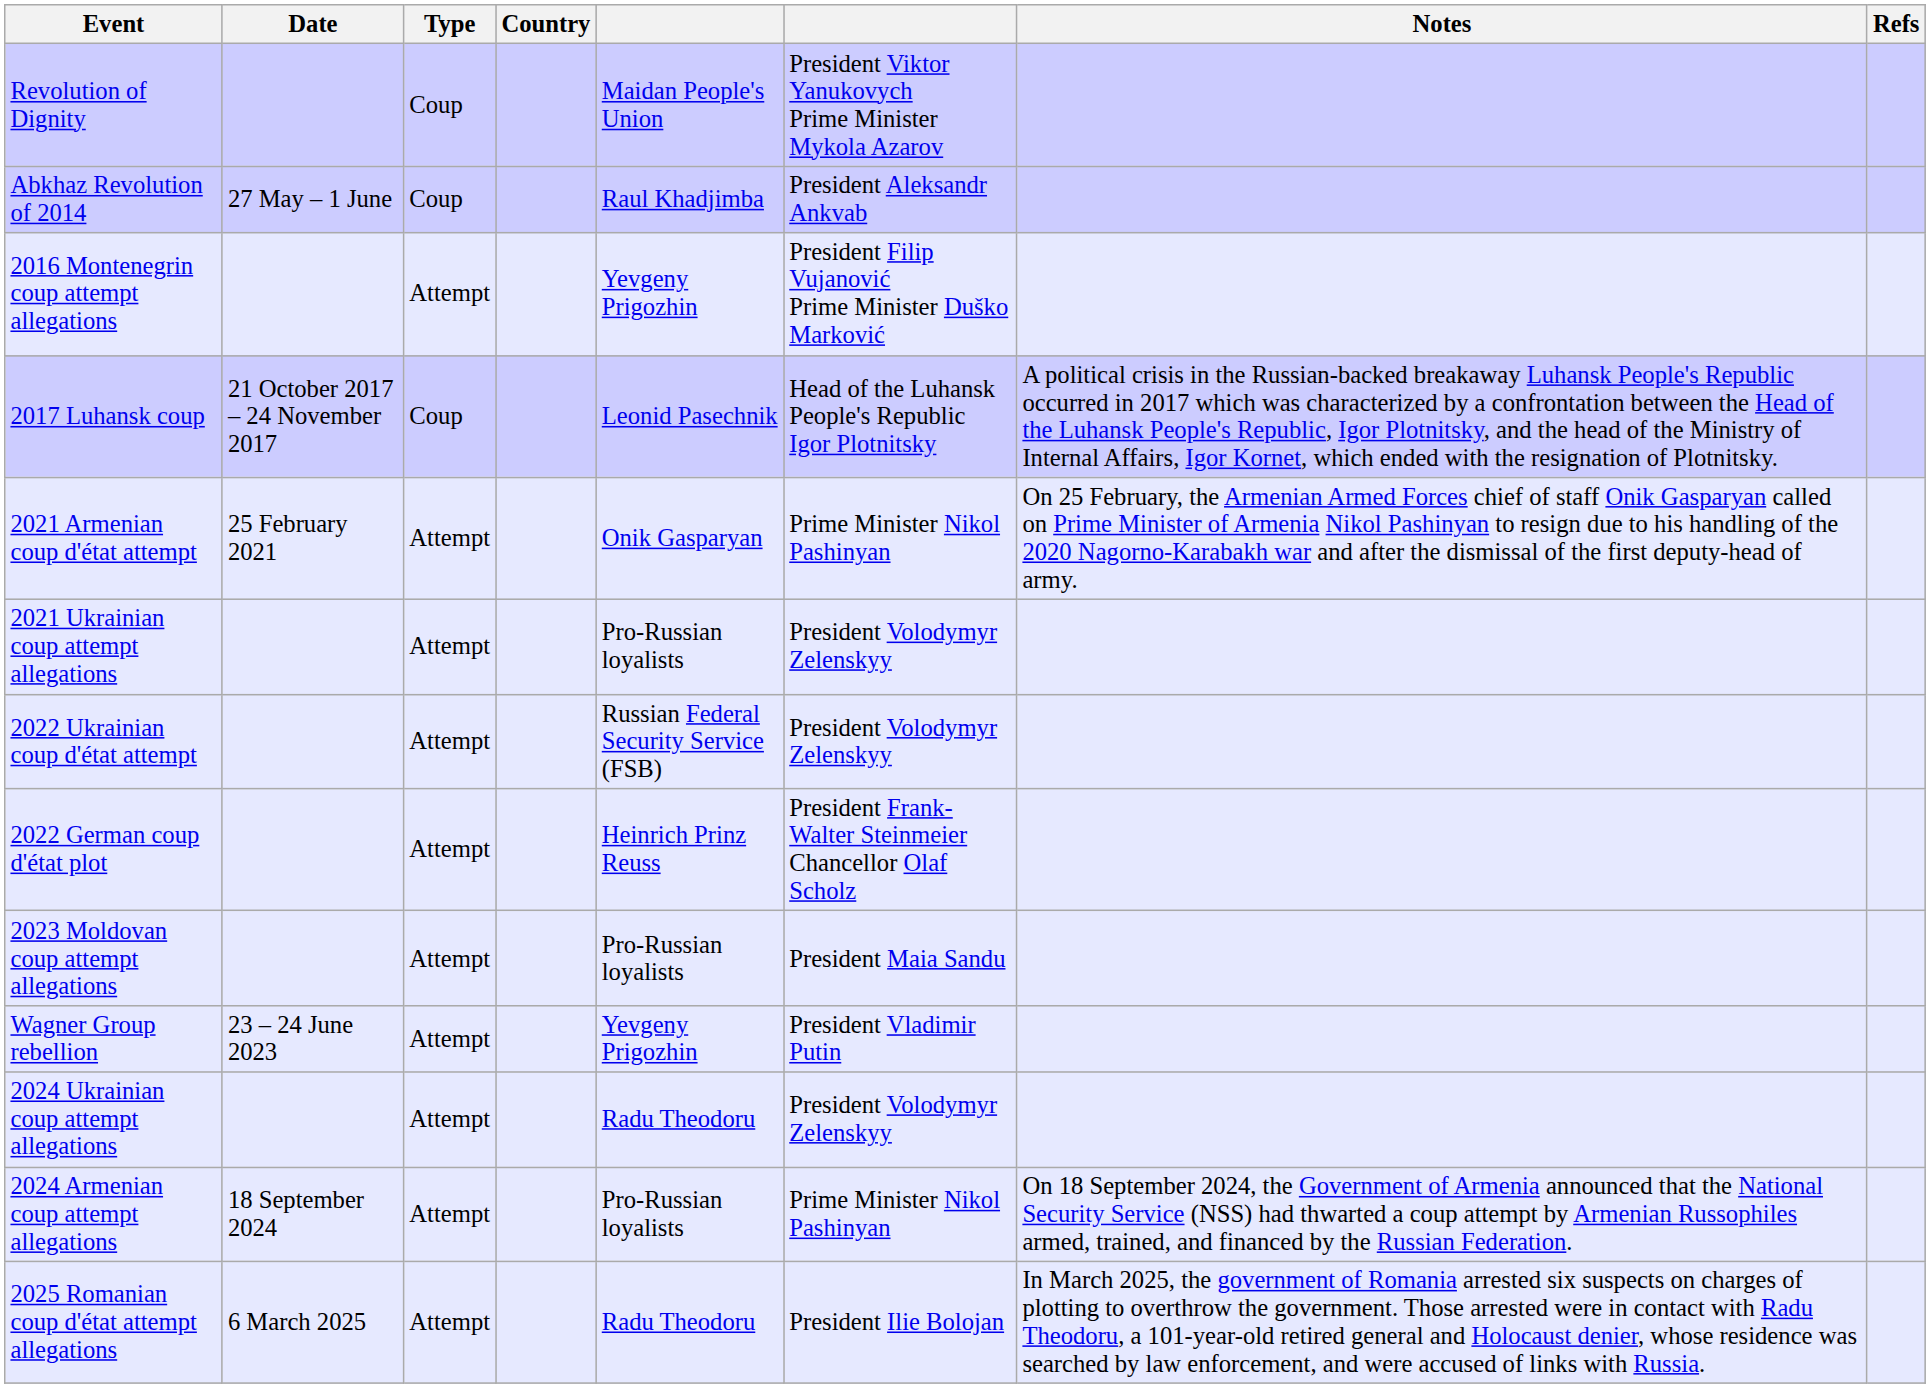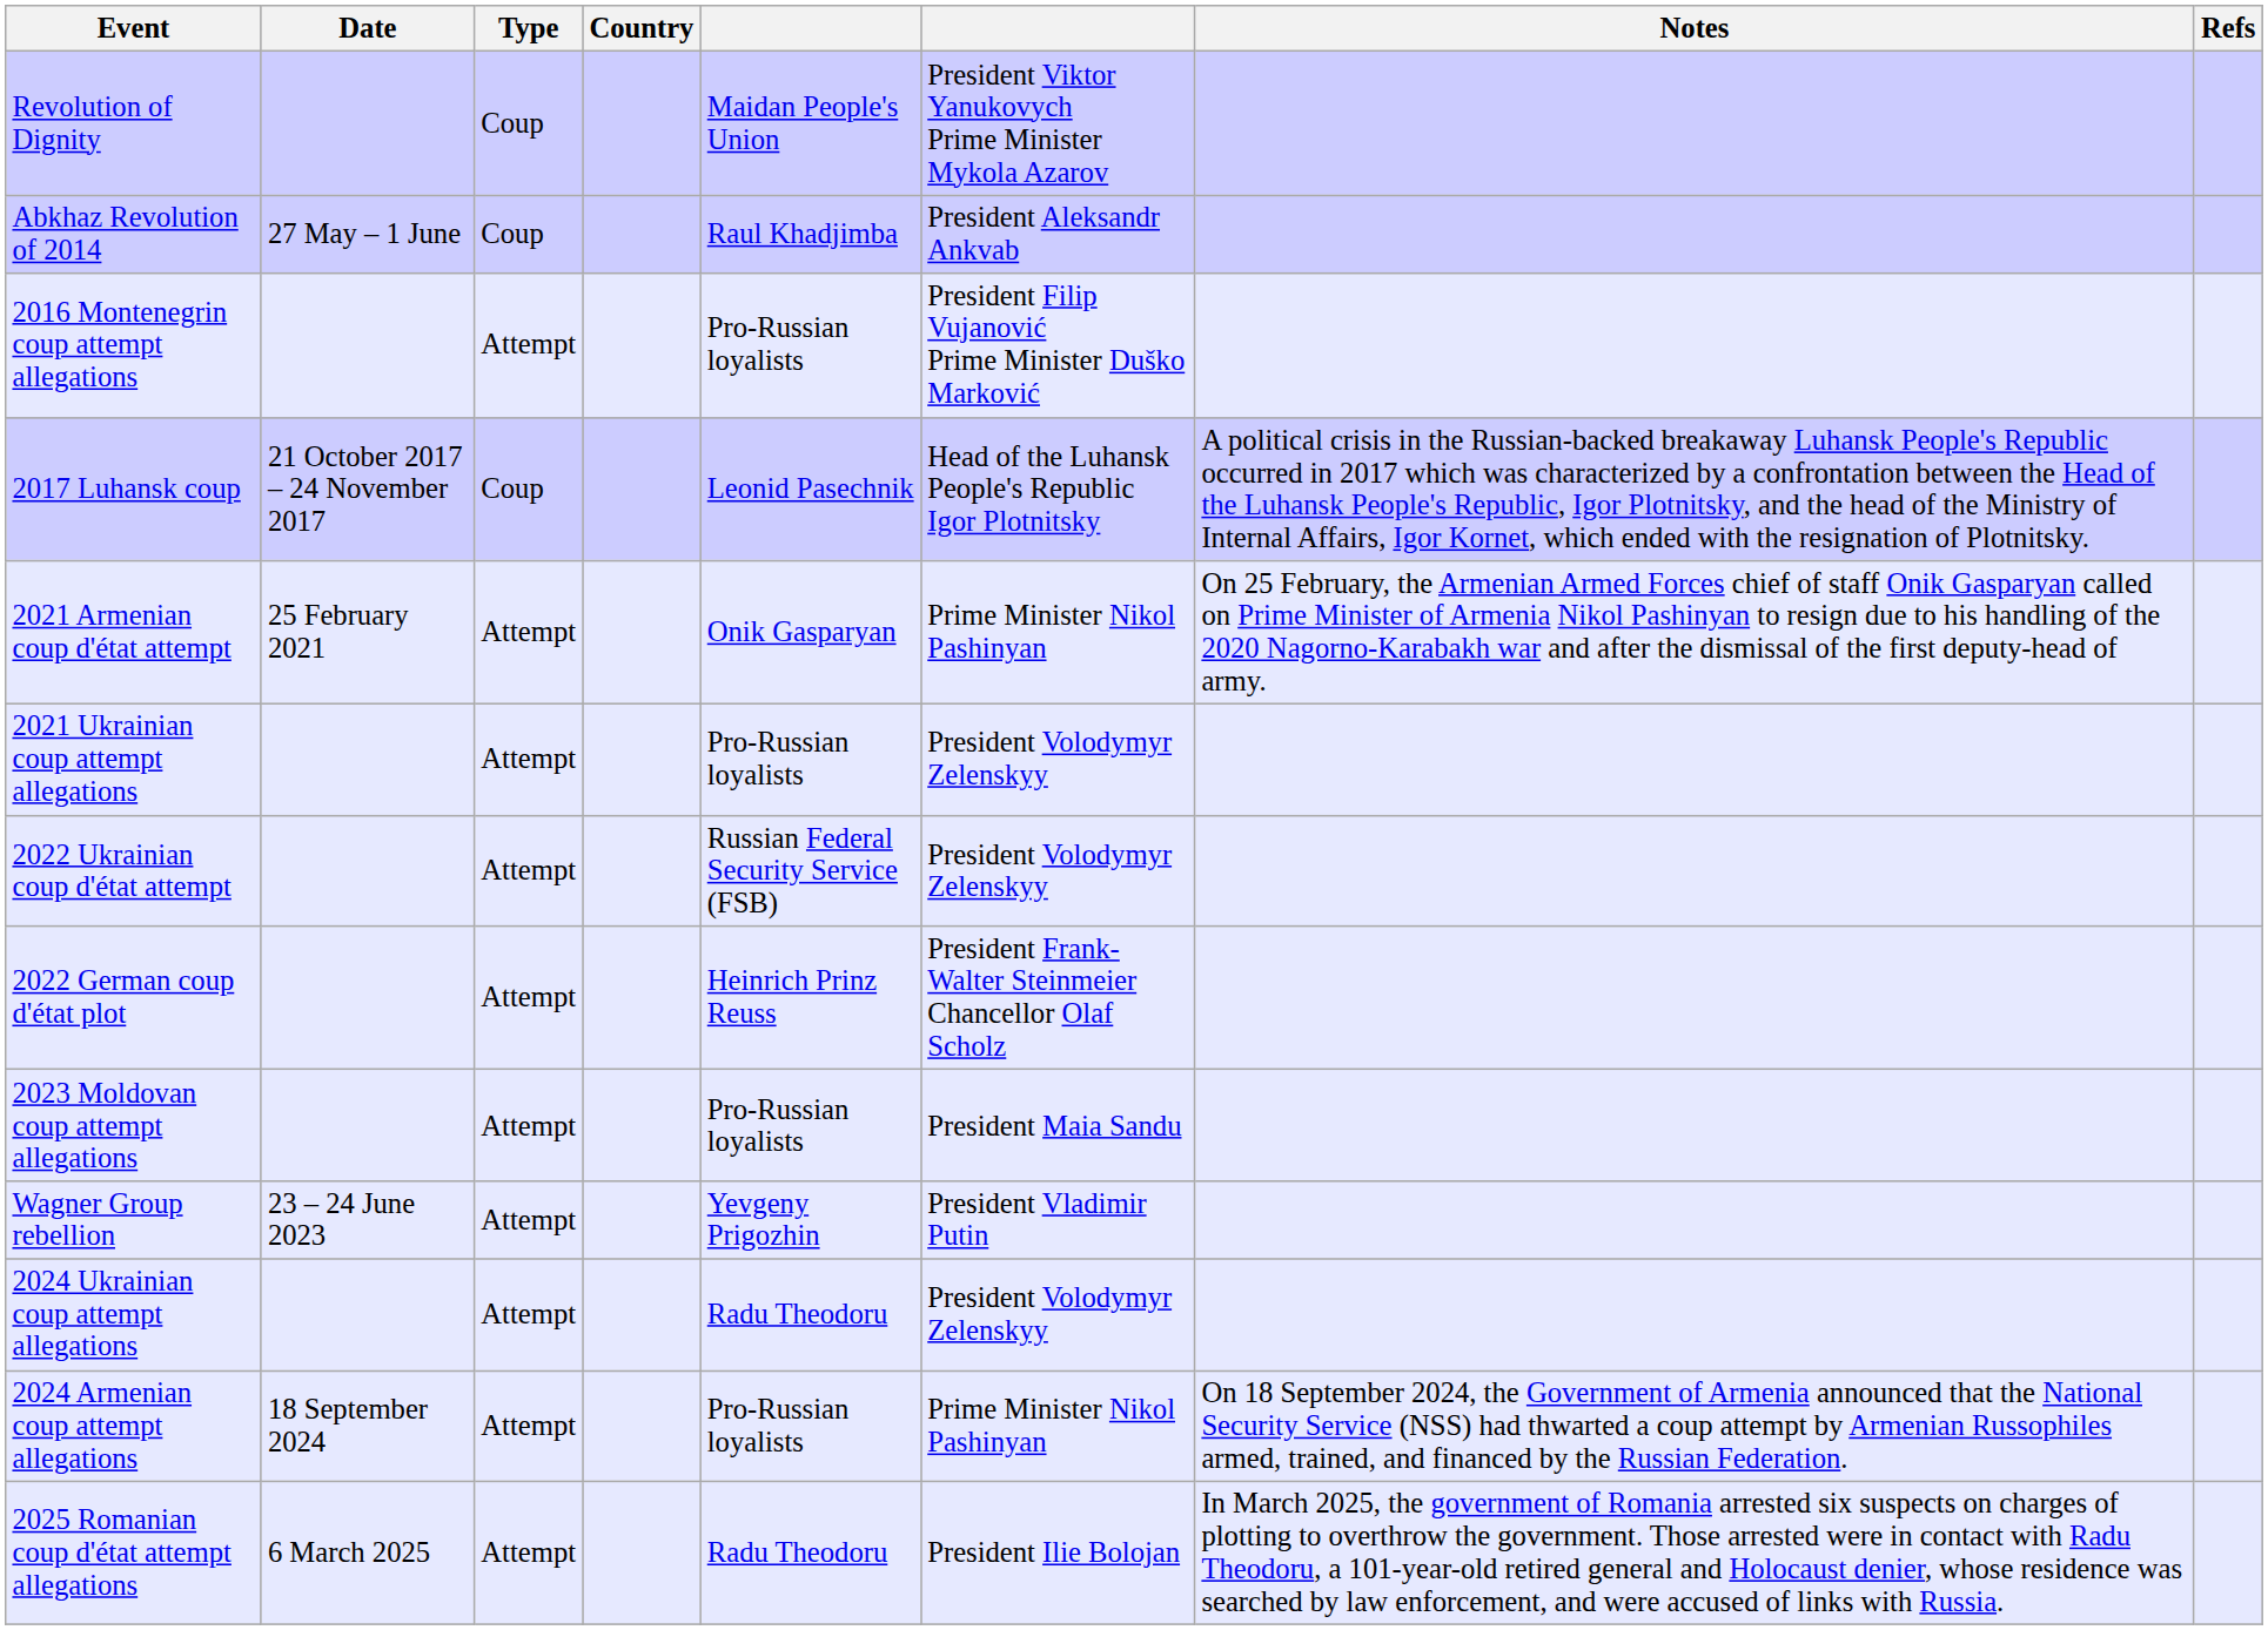 <table style="background:#fff;" class="wikitable">
 <tr>
 <th>Event</th>
 <th>Date</th>
 <th>Type</th>
 <th>Country</th>
 <th></th>
 <th></th>
 <th>Notes</th>
 <th>Refs</th>
 </tr>
 <tr style="background:#ccf;">
 <td><a href='#'>Revolution of Dignity</a></td>
 <td></td>
 <td>Coup</td>
 <td></td>
 <td><a href='#'>Maidan People's Union</a></td>
 <td>President <a href='#'>Viktor Yanukovych</a><br>Prime Minister <a href='#'>Mykola Azarov</a></td>
 <td></td>
 <td></td>
 </tr>
 <tr style="background:#ccf;">
 <td><a href='#'>Abkhaz Revolution of 2014</a></td>
 <td>27 May – 1 June</td>
 <td>Coup</td>
 <td {{nobr></td>
 <td><a href='#'>Raul Khadjimba</a></td>
 <td>President <a href='#'>Aleksandr Ankvab</a></td>
 <td></td>
 <td></td>
 </tr>
 <tr style="background:#e6e9ff;">
 <td><a href='#'>2016 Montenegrin coup attempt allegations</a></td>
 <td></td>
 <td>Attempt</td>
 <td></td>
-<td><a href='#'>Yevgeny Prigozhin</a></td>
+<td>Pro-Russian loyalists</td>
 <td>President <a href='#'>Filip Vujanović</a><br>Prime Minister <a href='#'>Duško Marković</a></td>
 <td></td>
 <td></td>
 </tr>
 <tr style="background:#ccf;">
 <td><a href='#'>2017 Luhansk coup</a></td>
 <td>21 October 2017 – 24 November 2017</td>
 <td>Coup</td>
 <td {{nobr></td>
 <td><a href='#'>Leonid Pasechnik</a></td>
 <td>Head of the Luhansk People's Republic <a href='#'>Igor Plotnitsky</a></td>
 <td>A political crisis in the Russian-backed breakaway <a href='#'>Luhansk People's Republic</a> occurred in 2017 which was characterized by a confrontation between the <a href='#'>Head of the Luhansk People's Republic</a>, <a href='#'>Igor Plotnitsky</a>, and the head of the Ministry of Internal Affairs, <a href='#'>Igor Kornet</a>, which ended with the resignation of Plotnitsky.</td>
 <td></td>
 </tr>
 <tr style="background:#e6e9ff;">
 <td><a href='#'>2021 Armenian coup d'état attempt</a></td>
 <td>25 February 2021</td>
 <td>Attempt</td>
 <td></td>
 <td><a href='#'>Onik Gasparyan</a></td>
 <td>Prime Minister <a href='#'>Nikol Pashinyan</a></td>
 <td>On 25 February, the <a href='#'>Armenian Armed Forces</a> chief of staff <a href='#'>Onik Gasparyan</a> called on <a href='#'>Prime Minister of Armenia</a> <a href='#'>Nikol Pashinyan</a> to resign due to his handling of the <a href='#'>2020 Nagorno-Karabakh war</a> and after the dismissal of the first deputy-head of army.</td>
 <td></td>
 </tr>
 <tr style="background:#e6e9ff;">
 <td><a href='#'>2021 Ukrainian coup attempt allegations</a></td>
 <td></td>
 <td>Attempt</td>
 <td></td>
 <td>Pro-Russian loyalists</td>
 <td>President <a href='#'>Volodymyr Zelenskyy</a></td>
 <td></td>
 <td></td>
 </tr>
 <tr style="background:#e6e9ff;">
 <td><a href='#'>2022 Ukrainian coup d'état attempt</a></td>
 <td></td>
 <td>Attempt</td>
 <td></td>
 <td>Russian <a href='#'>Federal Security Service</a> (FSB)</td>
 <td>President <a href='#'>Volodymyr Zelenskyy</a></td>
 <td></td>
 <td></td>
 </tr>
 <tr style="background:#e6e9ff;">
 <td><a href='#'>2022 German coup d'état plot</a></td>
 <td></td>
 <td>Attempt</td>
 <td></td>
 <td><a href='#'>Heinrich Prinz Reuss</a></td>
 <td>President <a href='#'>Frank-Walter Steinmeier</a> <br> Chancellor <a href='#'>Olaf Scholz</a></td>
 <td></td>
 <td></td>
 </tr>
 <tr style="background:#e6e9ff;">
 <td><a href='#'>2023 Moldovan coup attempt allegations</a></td>
 <td></td>
 <td>Attempt</td>
 <td></td>
 <td>Pro-Russian loyalists</td>
 <td>President <a href='#'>Maia Sandu</a></td>
 <td></td>
 <td></td>
 </tr>
 <tr style="background:#e6e9ff;">
 <td><a href='#'>Wagner Group rebellion</a></td>
 <td>23 – 24 June 2023</td>
 <td>Attempt</td>
 <td></td>
 <td><a href='#'>Yevgeny Prigozhin</a></td>
 <td>President <a href='#'>Vladimir Putin</a></td>
 <td></td>
 <td></td>
 </tr>
 <tr style="background:#e6e9ff;">
 <td><a href='#'>2024 Ukrainian coup attempt allegations</a></td>
 <td></td>
 <td>Attempt</td>
 <td></td>
 <td><a href='#'>Radu Theodoru</a></td>
 <td>President <a href='#'>Volodymyr Zelenskyy</a></td>
 <td></td>
 <td></td>
 </tr>
 <tr style="background:#e6e9ff;">
 <td><a href='#'>2024 Armenian coup attempt allegations</a></td>
 <td>18 September 2024</td>
 <td>Attempt</td>
 <td></td>
 <td>Pro-Russian loyalists</td>
 <td>Prime Minister <a href='#'>Nikol Pashinyan</a></td>
 <td>On 18 September 2024, the <a href='#'>Government of Armenia</a> announced that the <a href='#'>National Security Service</a> (NSS) had thwarted a coup attempt by <a href='#'>Armenian Russophiles</a> armed, trained, and financed by the <a href='#'>Russian Federation</a>.</td>
 <td></td>
 </tr>
 <tr style="background:#e6e9ff;">
 <td><a href='#'>2025 Romanian coup d'état attempt allegations</a></td>
 <td>6 March 2025</td>
 <td>Attempt</td>
 <td></td>
 <td><a href='#'>Radu Theodoru</a></td>
 <td>President <a href='#'>Ilie Bolojan</a></td>
 <td>In March 2025, the <a href='#'>government of Romania</a> arrested six suspects on charges of plotting to overthrow the government. Those arrested were in contact with <a href='#'>Radu Theodoru</a>, a 101-year-old retired general and <a href='#'>Holocaust denier</a>, whose residence was searched by law enforcement, and were accused of links with <a href='#'>Russia</a>.</td>
 <td></td>
 </tr>
 </table>
